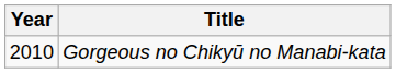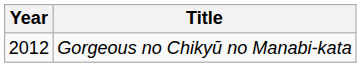 <table class="wikitable">
 <tr>
 <th>Year</th>
 <th>Title</th>
 </tr>
 <tr>
-<td>2010</td>
+<td>2012</td>
 <td><em>Gorgeous no Chikyū no Manabi-kata</em></td>
 </tr>
 </table>
